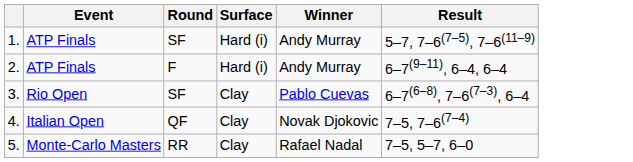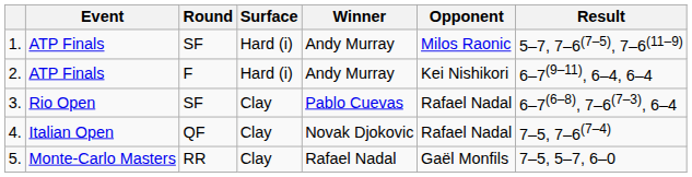 <table class=wikitable>
 <tr>
 <th></th>
 <th>Event</th>
 <th>Round</th>
 <th>Surface</th>
 <th>Winner</th>
+<th>Opponent</th>
 <th>Result</th>
 </tr>
 <tr>
 <td>1.</td>
 <td><a href='#'>ATP Finals</a></td>
 <td>SF</td>
 <td>Hard (i)</td>
 <td> Andy Murray</td>
+<td> <a href='#'>Milos Raonic</a></td>
 <td>5–7, 7–6<sup>(7–5)</sup>, 7–6<sup>(11–9)</sup></td>
 </tr>
 <tr>
 <td>2.</td>
 <td><a href='#'>ATP Finals</a></td>
 <td>F</td>
 <td>Hard (i)</td>
 <td> Andy Murray</td>
+<td> Kei Nishikori</td>
 <td>6–7<sup>(9–11)</sup>, 6–4, 6–4</td>
 </tr>
 <tr>
 <td>3.</td>
 <td><a href='#'>Rio Open</a></td>
 <td>SF</td>
 <td>Clay</td>
 <td> <a href='#'>Pablo Cuevas</a></td>
+<td> Rafael Nadal</td>
 <td>6–7<sup>(6–8)</sup>, 7–6<sup>(7–3)</sup>, 6–4</td>
 </tr>
 <tr>
 <td>4.</td>
 <td><a href='#'>Italian Open</a></td>
 <td>QF</td>
 <td>Clay</td>
 <td> Novak Djokovic</td>
+<td> Rafael Nadal</td>
 <td>7–5, 7–6<sup>(7–4)</sup></td>
 </tr>
 <tr>
 <td>5.</td>
 <td><a href='#'>Monte-Carlo Masters</a></td>
 <td>RR</td>
 <td>Clay</td>
 <td> Rafael Nadal</td>
+<td> Gaël Monfils</td>
 <td>7–5, 5–7, 6–0</td>
 </tr>
 </table>
